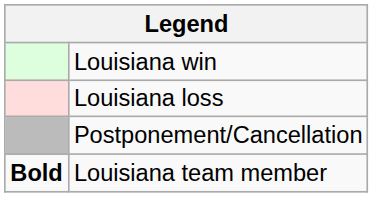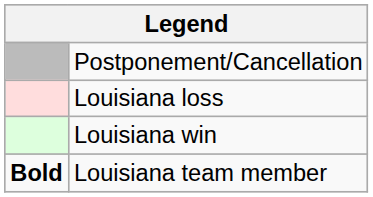 <table class="wikitable" style="font-size:90%">
 <tr>
 <th colspan="2">Legend</th>
+</tr>
+<tr>
+<td bgcolor="#bbbbbb"> </td>
+<td>Postponement/Cancellation</td>
+</tr>
+<tr>
+<td bgcolor="#ffdddd"> </td>
+<td>Louisiana loss</td>
 </tr>
 <tr>
 <td bgcolor="#ddffdd"> </td>
 <td>Louisiana win</td>
 </tr>
 <tr>
-<td bgcolor="#ffdddd"> </td>
-<td>Louisiana loss</td>
-</tr>
-<tr>
-<td bgcolor="#bbbbbb"> </td>
-<td>Postponement/Cancellation</td>
-</tr>
-<tr>
 <td><strong>Bold</strong></td>
 <td>Louisiana team member</td>
 </tr>
 </table>
